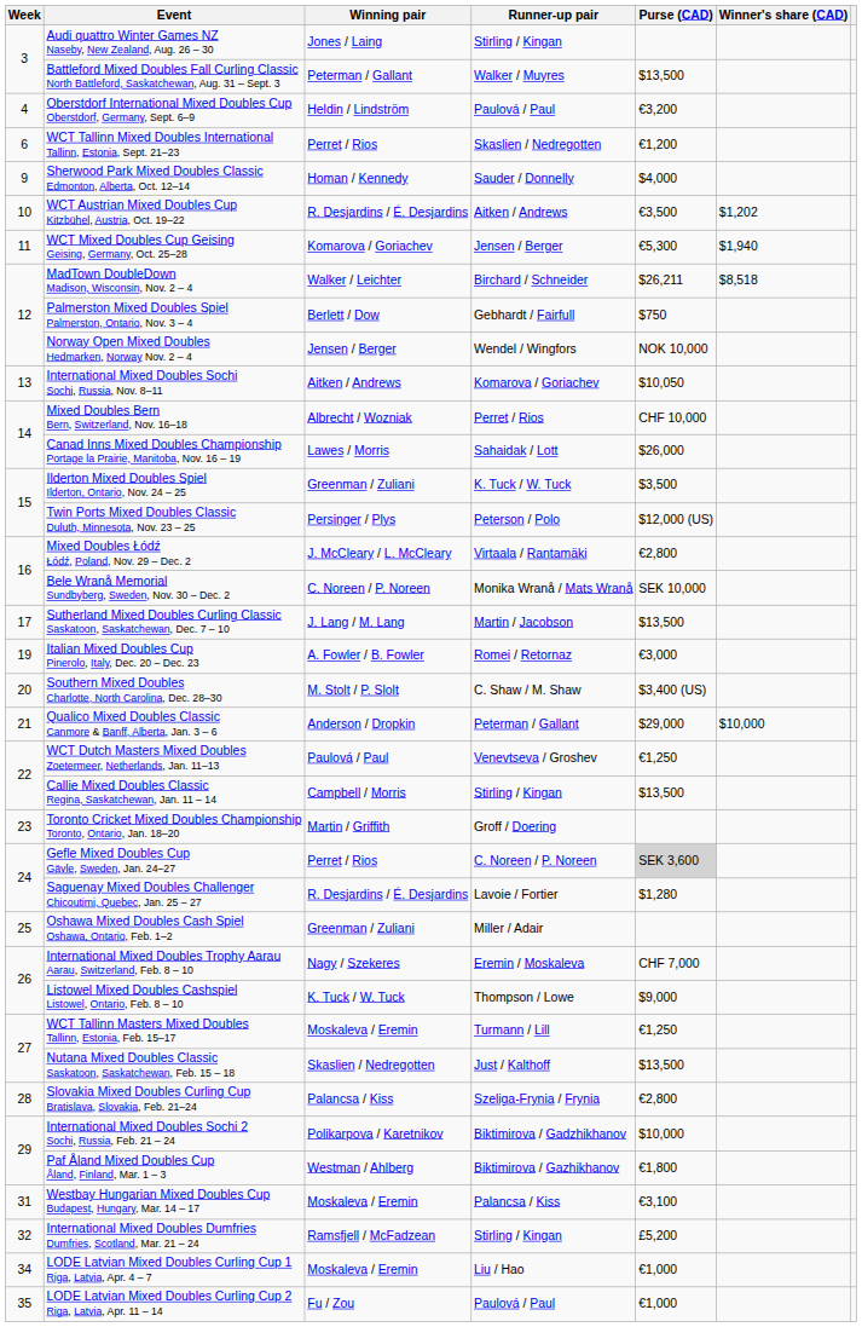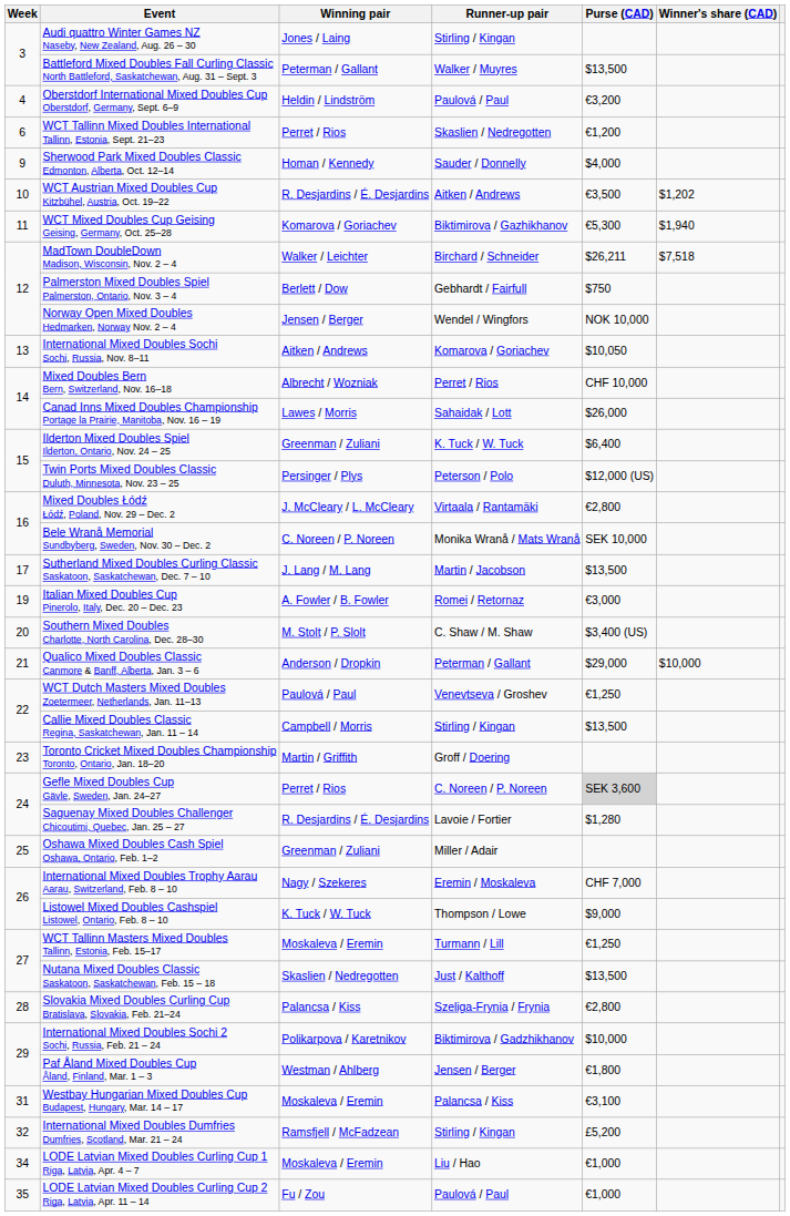 <table class="wikitable">
 <tr>
 <th>Week</th>
 <th>Event</th>
 <th>Winning pair</th>
 <th>Runner-up pair</th>
 <th>Purse (<a href='#'>CAD</a>)</th>
 <th>Winner's share (<a href='#'>CAD</a>)</th>
 <th></th>
 </tr>
 <tr>
 <td align=center rowspan=2>3</td>
 <td><a href='#'>Audi quattro Winter Games NZ</a> <br> <small><a href='#'>Naseby</a>, <a href='#'>New Zealand</a>, Aug. 26 – 30</small></td>
 <td> <a href='#'>Jones</a> / <a href='#'>Laing</a></td>
 <td> <a href='#'>Stirling</a> / <a href='#'>Kingan</a></td>
 <td></td>
 <td></td>
 <td></td>
 </tr>
 <tr>
 <td><a href='#'>Battleford Mixed Doubles Fall Curling Classic</a><br> <small><a href='#'>North Battleford, Saskatchewan</a>, Aug. 31 – Sept. 3</small></td>
 <td> <a href='#'>Peterman</a> /  <a href='#'>Gallant</a></td>
 <td> <a href='#'>Walker</a> /  <a href='#'>Muyres</a></td>
 <td>$13,500</td>
 <td></td>
 <td></td>
 </tr>
 <tr>
 <td align=center>4</td>
 <td><a href='#'>Oberstdorf International Mixed Doubles Cup</a> <br> <small><a href='#'>Oberstdorf</a>, <a href='#'>Germany</a>, Sept. 6–9</small></td>
 <td> <a href='#'>Heldin</a> / <a href='#'>Lindström</a></td>
 <td> <a href='#'>Paulová</a> / <a href='#'>Paul</a></td>
 <td>€3,200</td>
 <td></td>
 <td></td>
 </tr>
 <tr>
 <td align=center>6</td>
 <td><a href='#'>WCT Tallinn Mixed Doubles International</a> <br> <small><a href='#'>Tallinn</a>, <a href='#'>Estonia</a>, Sept. 21–23</small></td>
 <td> <a href='#'>Perret</a> / <a href='#'>Rios</a></td>
 <td> <a href='#'>Skaslien</a> / <a href='#'>Nedregotten</a></td>
 <td>€1,200</td>
 <td></td>
 <td></td>
 </tr>
 <tr>
 <td align=center>9</td>
 <td><a href='#'>Sherwood Park Mixed Doubles Classic</a> <br> <small><a href='#'>Edmonton</a>, <a href='#'>Alberta</a>, Oct. 12–14</small></td>
 <td> <a href='#'>Homan</a> / <a href='#'>Kennedy</a></td>
 <td> <a href='#'>Sauder</a> / <a href='#'>Donnelly</a></td>
 <td>$4,000</td>
 <td></td>
 <td></td>
 </tr>
 <tr>
 <td align=center>10</td>
 <td><a href='#'>WCT Austrian Mixed Doubles Cup</a><br> <small><a href='#'>Kitzbühel</a>, <a href='#'>Austria</a>, Oct. 19–22</small></td>
 <td> <a href='#'>R. Desjardins</a> / <a href='#'>É. Desjardins</a></td>
 <td> <a href='#'>Aitken</a> / <a href='#'>Andrews</a></td>
 <td>€3,500</td>
 <td>$1,202</td>
 <td></td>
 </tr>
 <tr>
 <td align=center>11</td>
 <td><a href='#'>WCT Mixed Doubles Cup Geising</a><br> <small><a href='#'>Geising</a>, <a href='#'>Germany</a>, Oct. 25–28</small></td>
 <td> <a href='#'>Komarova</a> / <a href='#'>Goriachev</a></td>
-<td> <a href='#'>Jensen</a> / <a href='#'>Berger</a></td>
+<td> <a href='#'>Biktimirova</a> / <a href='#'>Gazhikhanov</a></td>
 <td>€5,300</td>
 <td>$1,940</td>
 <td></td>
 </tr>
 <tr>
 <td align=center rowspan=3>12</td>
 <td><a href='#'>MadTown DoubleDown</a> <br> <small><a href='#'>Madison, Wisconsin</a>, Nov. 2 – 4</small></td>
 <td> <a href='#'>Walker</a> / <a href='#'>Leichter</a></td>
 <td> <a href='#'>Birchard</a> /  <a href='#'>Schneider</a></td>
 <td>$26,211</td>
-<td>$8,518</td>
+<td>$7,518</td>
 <td></td>
 </tr>
 <tr>
 <td><a href='#'>Palmerston Mixed Doubles Spiel</a><br> <small><a href='#'>Palmerston, Ontario</a>, Nov. 3 – 4</small></td>
 <td> <a href='#'>Berlett</a> / <a href='#'>Dow</a></td>
 <td> Gebhardt / <a href='#'>Fairfull</a></td>
 <td>$750</td>
 <td></td>
 <td></td>
 </tr>
 <tr>
 <td><a href='#'>Norway Open Mixed Doubles</a><br> <small><a href='#'>Hedmarken</a>, <a href='#'>Norway</a> Nov. 2 – 4</small></td>
 <td> <a href='#'>Jensen</a> / <a href='#'>Berger</a></td>
 <td> Wendel / Wingfors</td>
 <td>NOK 10,000</td>
 <td></td>
 <td></td>
 </tr>
 <tr>
 <td align=center>13</td>
 <td><a href='#'>International Mixed Doubles Sochi</a> <br> <small><a href='#'>Sochi</a>, <a href='#'>Russia</a>, Nov. 8–11</small></td>
 <td> <a href='#'>Aitken</a> / <a href='#'>Andrews</a></td>
 <td> <a href='#'>Komarova</a> / <a href='#'>Goriachev</a></td>
 <td>$10,050</td>
 <td></td>
 <td></td>
 </tr>
 <tr>
 <td align=center rowspan=2>14</td>
 <td><a href='#'>Mixed Doubles Bern</a> <br> <small><a href='#'>Bern</a>, <a href='#'>Switzerland</a>, Nov. 16–18</small></td>
 <td> <a href='#'>Albrecht</a> /  <a href='#'>Wozniak</a></td>
 <td> <a href='#'>Perret</a> / <a href='#'>Rios</a></td>
 <td>CHF 10,000</td>
 <td></td>
 <td></td>
 </tr>
 <tr>
 <td><a href='#'>Canad Inns Mixed Doubles Championship</a><br> <small><a href='#'>Portage la Prairie, Manitoba</a>, Nov. 16 – 19</small></td>
 <td> <a href='#'>Lawes</a> /  <a href='#'>Morris</a></td>
 <td> <a href='#'>Sahaidak</a> / <a href='#'>Lott</a></td>
 <td>$26,000</td>
 <td></td>
 <td></td>
 </tr>
 <tr>
 <td align=center rowspan=2>15</td>
 <td><a href='#'>Ilderton Mixed Doubles Spiel</a> <br> <small><a href='#'>Ilderton, Ontario</a>, Nov. 24 – 25</small></td>
 <td> <a href='#'>Greenman</a> / <a href='#'>Zuliani</a></td>
 <td> <a href='#'>K. Tuck</a> / <a href='#'>W. Tuck</a></td>
-<td>$3,500</td>
+<td>$6,400</td>
 <td></td>
 <td></td>
 </tr>
 <tr>
 <td><a href='#'>Twin Ports Mixed Doubles Classic</a><br> <small><a href='#'>Duluth, Minnesota</a>, Nov. 23 – 25</small></td>
 <td> <a href='#'>Persinger</a> / <a href='#'>Plys</a></td>
 <td> <a href='#'>Peterson</a> / <a href='#'>Polo</a></td>
 <td>$12,000 (US)</td>
 <td></td>
 <td></td>
 </tr>
 <tr>
 <td align=center rowspan=2>16</td>
 <td><a href='#'>Mixed Doubles Łódź</a> <br> <small><a href='#'>Łódź</a>, <a href='#'>Poland</a>, Nov. 29 – Dec. 2</small></td>
 <td> <a href='#'>J. McCleary</a> / <a href='#'>L. McCleary</a></td>
 <td> <a href='#'>Virtaala</a> / <a href='#'>Rantamäki</a></td>
 <td>€2,800</td>
 <td></td>
 <td></td>
 </tr>
 <tr>
 <td><a href='#'>Bele Wranå Memorial</a><br> <small><a href='#'>Sundbyberg</a>, <a href='#'>Sweden</a>, Nov. 30 – Dec. 2</small></td>
 <td> <a href='#'>C. Noreen</a> / <a href='#'>P. Noreen</a></td>
 <td> Monika Wranå / <a href='#'>Mats Wranå</a></td>
 <td>SEK 10,000</td>
 <td></td>
 <td></td>
 </tr>
 <tr>
 <td align=center>17</td>
 <td><a href='#'>Sutherland Mixed Doubles Curling Classic</a><br> <small><a href='#'>Saskatoon</a>, <a href='#'>Saskatchewan</a>, Dec. 7 – 10</small></td>
 <td> <a href='#'>J. Lang</a> / <a href='#'>M. Lang</a></td>
 <td> <a href='#'>Martin</a> / <a href='#'>Jacobson</a></td>
 <td>$13,500</td>
 <td></td>
 <td></td>
 </tr>
 <tr>
 <td align=center>19</td>
 <td><a href='#'>Italian Mixed Doubles Cup</a> <br> <small><a href='#'>Pinerolo</a>, <a href='#'>Italy</a>, Dec. 20 – Dec. 23</small></td>
 <td> <a href='#'>A. Fowler</a> / <a href='#'>B. Fowler</a></td>
 <td> <a href='#'>Romei</a> / <a href='#'>Retornaz</a></td>
 <td>€3,000</td>
 <td></td>
 <td></td>
 </tr>
 <tr>
 <td align=center>20</td>
 <td><a href='#'>Southern Mixed Doubles</a> <br> <small><a href='#'>Charlotte, North Carolina</a>, Dec. 28–30</small></td>
 <td> <a href='#'>M. Stolt</a> / <a href='#'>P. Slolt</a></td>
 <td> C. Shaw / M. Shaw</td>
 <td>$3,400 (US)</td>
 <td></td>
 <td></td>
 </tr>
 <tr>
 <td align=center>21</td>
 <td><a href='#'>Qualico Mixed Doubles Classic</a> <br> <small><a href='#'>Canmore</a> & <a href='#'>Banff, Alberta</a>, Jan. 3 – 6</small></td>
 <td> <a href='#'>Anderson</a> / <a href='#'>Dropkin</a></td>
 <td> <a href='#'>Peterman</a> /  <a href='#'>Gallant</a></td>
 <td>$29,000</td>
 <td>$10,000</td>
 <td></td>
 </tr>
 <tr>
 <td align=center rowspan=2>22</td>
 <td><a href='#'>WCT Dutch Masters Mixed Doubles</a> <br> <small><a href='#'>Zoetermeer</a>, <a href='#'>Netherlands</a>, Jan. 11–13</small></td>
 <td> <a href='#'>Paulová</a> / <a href='#'>Paul</a></td>
 <td> <a href='#'>Venevtseva</a> / Groshev</td>
 <td>€1,250</td>
 <td></td>
 <td></td>
 </tr>
 <tr>
 <td><a href='#'>Callie Mixed Doubles Classic</a> <br> <small><a href='#'>Regina, Saskatchewan</a>, Jan. 11 – 14</small></td>
 <td> <a href='#'>Campbell</a> /  <a href='#'>Morris</a></td>
 <td> <a href='#'>Stirling</a> / <a href='#'>Kingan</a></td>
 <td>$13,500</td>
 <td></td>
 <td></td>
 </tr>
 <tr>
 <td align=center>23</td>
 <td><a href='#'>Toronto Cricket Mixed Doubles Championship</a> <br> <small><a href='#'>Toronto</a>, <a href='#'>Ontario</a>, Jan. 18–20</small></td>
 <td> <a href='#'>Martin</a> /  <a href='#'>Griffith</a></td>
 <td> Groff / <a href='#'>Doering</a></td>
 <td></td>
 <td></td>
 <td></td>
 </tr>
 <tr>
 <td align=center rowspan=2>24</td>
 <td><a href='#'>Gefle Mixed Doubles Cup</a> <br> <small><a href='#'>Gävle</a>, <a href='#'>Sweden</a>, Jan. 24–27</small></td>
 <td> <a href='#'>Perret</a> / <a href='#'>Rios</a></td>
 <td> <a href='#'>C. Noreen</a> / <a href='#'>P. Noreen</a></td>
 <td style="background: lightgrey;">SEK 3,600</td>
 <td></td>
 <td></td>
 </tr>
 <tr>
 <td><a href='#'>Saguenay Mixed Doubles Challenger</a>  <br> <small><a href='#'>Chicoutimi, Quebec</a>, Jan. 25 – 27</small></td>
 <td> <a href='#'>R. Desjardins</a> / <a href='#'>É. Desjardins</a></td>
 <td> Lavoie / Fortier</td>
 <td>$1,280</td>
 <td></td>
 <td></td>
 </tr>
 <tr>
 <td align=center>25</td>
 <td><a href='#'>Oshawa Mixed Doubles Cash Spiel</a> <br> <small><a href='#'>Oshawa, Ontario</a>, Feb. 1–2</small></td>
 <td> <a href='#'>Greenman</a> / <a href='#'>Zuliani</a></td>
 <td> Miller / Adair</td>
 <td></td>
 <td></td>
 <td></td>
 </tr>
 <tr>
 <td align=center rowspan=2>26</td>
 <td><a href='#'>International Mixed Doubles Trophy Aarau</a> <br> <small><a href='#'>Aarau</a>, <a href='#'>Switzerland</a>, Feb. 8 – 10</small></td>
 <td> <a href='#'>Nagy</a> / <a href='#'>Szekeres</a></td>
 <td> <a href='#'>Eremin</a> / <a href='#'>Moskaleva</a></td>
 <td>CHF 7,000</td>
 <td></td>
 <td></td>
 </tr>
 <tr>
 <td><a href='#'>Listowel Mixed Doubles Cashspiel</a><br> <small><a href='#'>Listowel</a>, <a href='#'>Ontario</a>, Feb. 8 – 10</small></td>
 <td> <a href='#'>K. Tuck</a> / <a href='#'>W. Tuck</a></td>
 <td> Thompson / Lowe</td>
 <td>$9,000</td>
 <td></td>
 <td></td>
 </tr>
 <tr>
 <td align=center rowspan=2>27</td>
 <td><a href='#'>WCT Tallinn Masters Mixed Doubles</a> <br> <small><a href='#'>Tallinn</a>, <a href='#'>Estonia</a>, Feb. 15–17</small></td>
 <td> <a href='#'>Moskaleva</a> / <a href='#'>Eremin</a></td>
 <td> <a href='#'>Turmann</a> / <a href='#'>Lill</a></td>
 <td>€1,250</td>
 <td></td>
 <td></td>
 </tr>
 <tr>
 <td><a href='#'>Nutana Mixed Doubles Classic</a><br> <small><a href='#'>Saskatoon</a>, <a href='#'>Saskatchewan</a>, Feb. 15 – 18</small></td>
 <td> <a href='#'>Skaslien</a> / <a href='#'>Nedregotten</a></td>
 <td> <a href='#'>Just</a> / <a href='#'>Kalthoff</a></td>
 <td>$13,500</td>
 <td></td>
 <td></td>
 </tr>
 <tr>
 <td align=center>28</td>
 <td><a href='#'>Slovakia Mixed Doubles Curling Cup</a> <br> <small><a href='#'>Bratislava</a>, <a href='#'>Slovakia</a>, Feb. 21–24</small></td>
 <td> <a href='#'>Palancsa</a> / <a href='#'>Kiss</a></td>
 <td> <a href='#'>Szeliga-Frynia</a> / <a href='#'>Frynia</a></td>
 <td>€2,800</td>
 <td></td>
 <td></td>
 </tr>
 <tr>
 <td align=center rowspan=2>29</td>
 <td><a href='#'>International Mixed Doubles Sochi 2</a> <br> <small><a href='#'>Sochi</a>, <a href='#'>Russia</a>, Feb. 21 – 24</small></td>
 <td> <a href='#'>Polikarpova</a> / <a href='#'>Karetnikov</a></td>
 <td> <a href='#'>Biktimirova</a> / <a href='#'>Gadzhikhanov</a></td>
 <td>$10,000</td>
 <td></td>
 <td></td>
 </tr>
 <tr>
 <td><a href='#'>Paf Åland Mixed Doubles Cup</a> <br> <small><a href='#'>Åland</a>, <a href='#'>Finland</a>, Mar. 1 – 3</small></td>
 <td> <a href='#'>Westman</a> / <a href='#'>Ahlberg</a></td>
-<td> <a href='#'>Biktimirova</a> / <a href='#'>Gazhikhanov</a></td>
+<td> <a href='#'>Jensen</a> / <a href='#'>Berger</a></td>
 <td>€1,800</td>
 <td></td>
 <td></td>
 </tr>
 <tr>
 <td align=center>31</td>
 <td><a href='#'>Westbay Hungarian Mixed Doubles Cup</a> <br> <small><a href='#'>Budapest</a>, <a href='#'>Hungary</a>, Mar. 14 – 17</small></td>
 <td> <a href='#'>Moskaleva</a> / <a href='#'>Eremin</a></td>
 <td> <a href='#'>Palancsa</a> / <a href='#'>Kiss</a></td>
 <td>€3,100</td>
 <td></td>
 <td></td>
 </tr>
 <tr>
 <td align=center>32</td>
 <td><a href='#'>International Mixed Doubles Dumfries</a> <br> <small><a href='#'>Dumfries</a>, <a href='#'>Scotland</a>, Mar. 21 – 24</small></td>
 <td> <a href='#'>Ramsfjell</a> / <a href='#'>McFadzean</a></td>
 <td> <a href='#'>Stirling</a> / <a href='#'>Kingan</a></td>
 <td>£5,200</td>
 <td></td>
 <td></td>
 </tr>
 <tr>
 <td align=center>34</td>
 <td><a href='#'>LODE Latvian Mixed Doubles Curling Cup 1</a> <br> <small><a href='#'>Riga</a>, <a href='#'>Latvia</a>, Apr. 4 – 7</small></td>
 <td> <a href='#'>Moskaleva</a> / <a href='#'>Eremin</a></td>
 <td> <a href='#'>Liu</a> / Hao</td>
 <td>€1,000</td>
 <td></td>
 <td></td>
 </tr>
 <tr>
 <td align=center>35</td>
 <td><a href='#'>LODE Latvian Mixed Doubles Curling Cup 2</a> <br> <small><a href='#'>Riga</a>, <a href='#'>Latvia</a>, Apr. 11 – 14</small></td>
 <td> <a href='#'>Fu</a> / <a href='#'>Zou</a></td>
 <td> <a href='#'>Paulová</a> / <a href='#'>Paul</a></td>
 <td>€1,000</td>
 <td></td>
 <td></td>
 </tr>
 </table>
